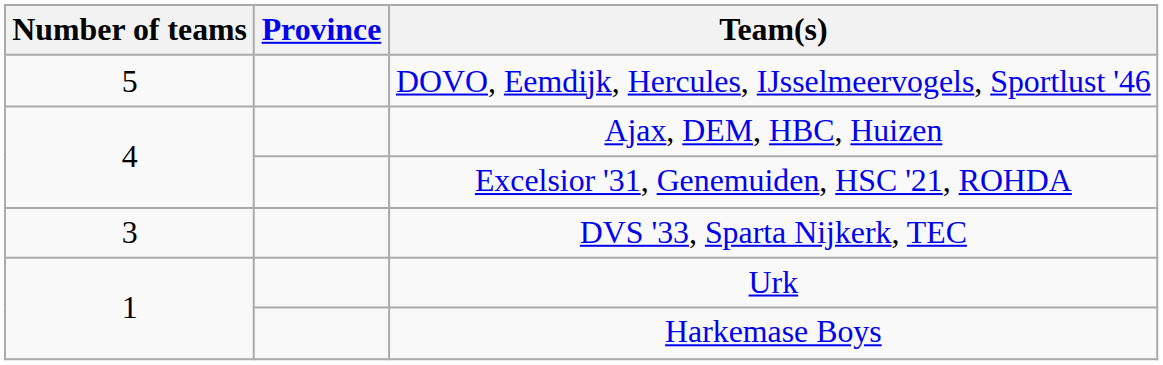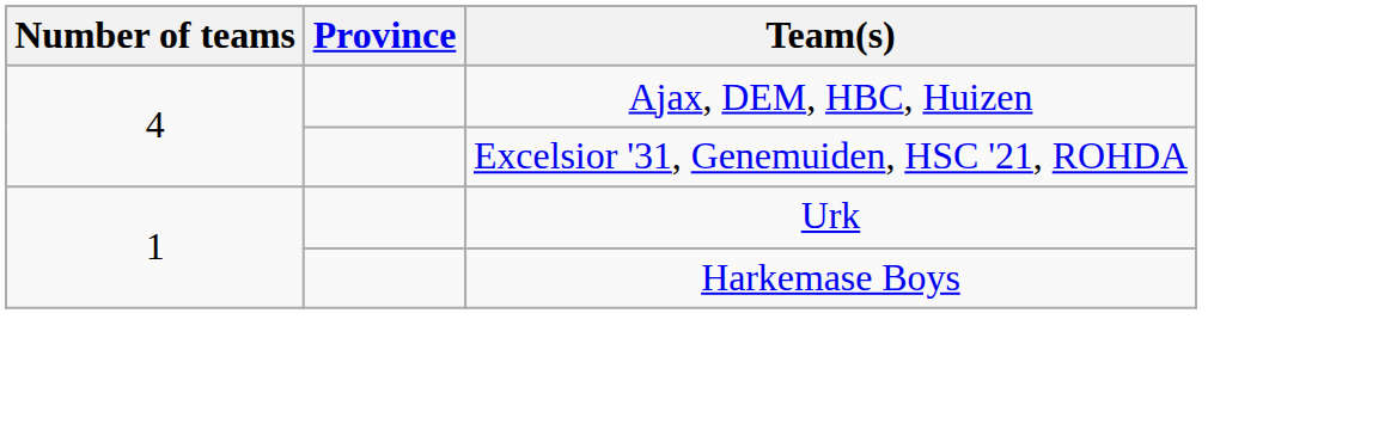 <table class="wikitable" style="text-align:center">
 <tr>
 <th>Number of teams</th>
 <th><a href='#'>Province</a></th>
 <th>Team(s)</th>
-</tr>
-<tr>
-<td>5</td>
-<td align="left"></td>
-<td><a href='#'>DOVO</a>, <a href='#'>Eemdijk</a>, <a href='#'>Hercules</a>, <a href='#'>IJsselmeervogels</a>, <a href='#'>Sportlust '46</a></td>
 </tr>
 <tr>
 <td rowspan="2">4</td>
 <td align="left"></td>
 <td><a href='#'>Ajax</a>, <a href='#'>DEM</a>, <a href='#'>HBC</a>, <a href='#'>Huizen</a></td>
 </tr>
 <tr>
 <td align="left"></td>
 <td><a href='#'>Excelsior '31</a>, <a href='#'>Genemuiden</a>, <a href='#'>HSC '21</a>, <a href='#'>ROHDA</a></td>
 </tr>
 <tr>
-<td>3</td>
-<td align="left"></td>
-<td><a href='#'>DVS '33</a>, <a href='#'>Sparta Nijkerk</a>, <a href='#'>TEC</a></td>
-</tr>
-<tr>
 <td rowspan="2">1</td>
 <td align="left"></td>
 <td><a href='#'>Urk</a></td>
 </tr>
 <tr>
 <td align="left"></td>
 <td><a href='#'>Harkemase Boys</a></td>
 </tr>
 </table>
